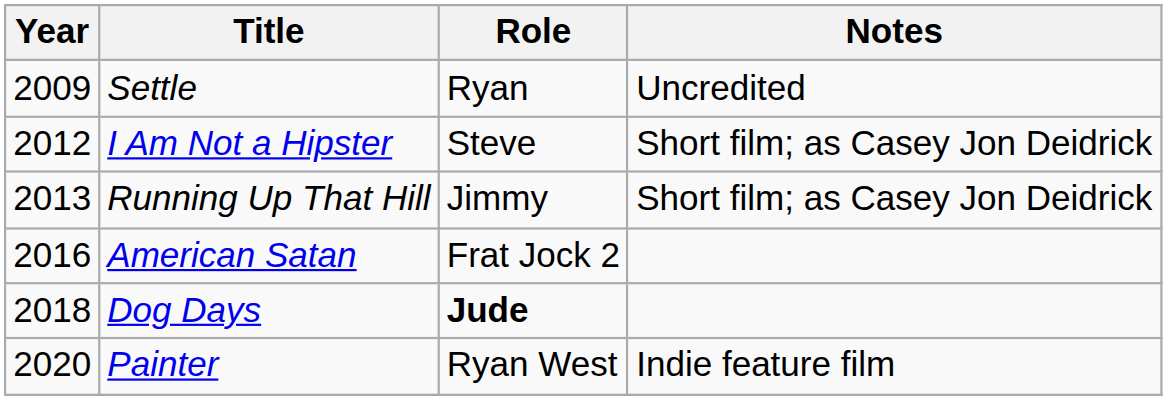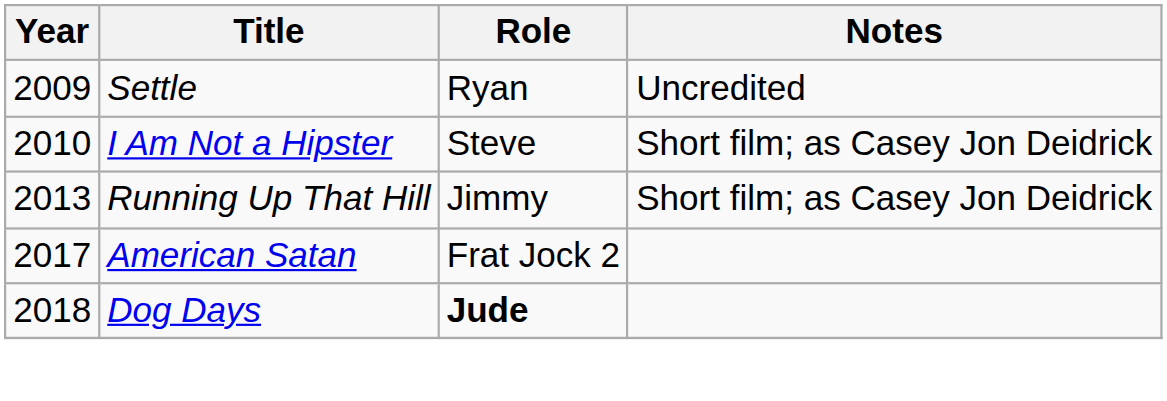 <table class="wikitable">
 <tr>
 <th>Year</th>
 <th>Title</th>
 <th>Role</th>
 <th>Notes</th>
 </tr>
 <tr>
 <td>2009</td>
 <td><em>Settle</em></td>
 <td>Ryan</td>
 <td>Uncredited</td>
 </tr>
 <tr>
-<td>2012</td>
+<td>2010</td>
 <td><em><a href='#'>I Am Not a Hipster</a></em></td>
 <td>Steve</td>
 <td>Short film; as Casey Jon Deidrick</td>
 </tr>
 <tr>
 <td>2013</td>
 <td><em>Running Up That Hill</em></td>
 <td>Jimmy</td>
 <td>Short film; as Casey Jon Deidrick</td>
 </tr>
 <tr>
-<td>2016</td>
+<td>2017</td>
 <td><em><a href='#'>American Satan</a></em></td>
 <td>Frat Jock 2</td>
 <td></td>
 </tr>
 <tr>
 <td>2018</td>
 <td><em><a href='#'>Dog Days</a></em></td>
 <td><strong>Jude</strong></td>
 <td></td>
 </tr>
 <tr>
-<td>2020</td>
-<td><em><a href='#'>Painter</a></em></td>
-<td>Ryan West</td>
-<td>Indie feature film</td>
-</tr>
-<tr>
 </tr>
 </table>
